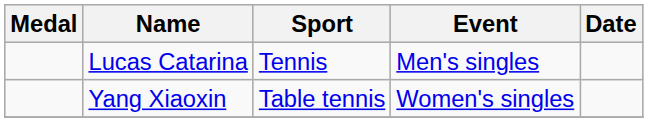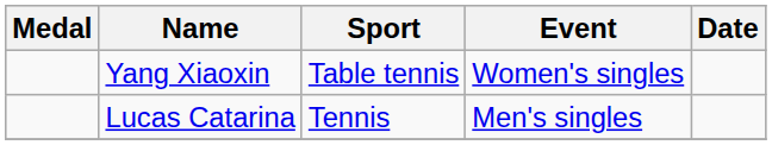 <table class="wikitable sortable" style="font-size:95%">
 <tr>
 <th>Medal</th>
 <th>Name</th>
 <th>Sport</th>
 <th>Event</th>
 <th>Date</th>
 </tr>
 <tr>
 <td></td>
+<td><a href='#'>Yang Xiaoxin</a></td>
+<td><a href='#'>Table tennis</a></td>
+<td><a href='#'>Women's singles</a></td>
+<td></td>
+</tr>
+<tr>
+<td></td>
 <td><a href='#'>Lucas Catarina</a></td>
 <td><a href='#'>Tennis</a></td>
 <td><a href='#'>Men's singles</a></td>
 <td></td>
 </tr>
 <tr>
-<td></td>
-<td><a href='#'>Yang Xiaoxin</a></td>
-<td><a href='#'>Table tennis</a></td>
-<td><a href='#'>Women's singles</a></td>
-<td></td>
-</tr>
-<tr>
 </tr>
 </table>
